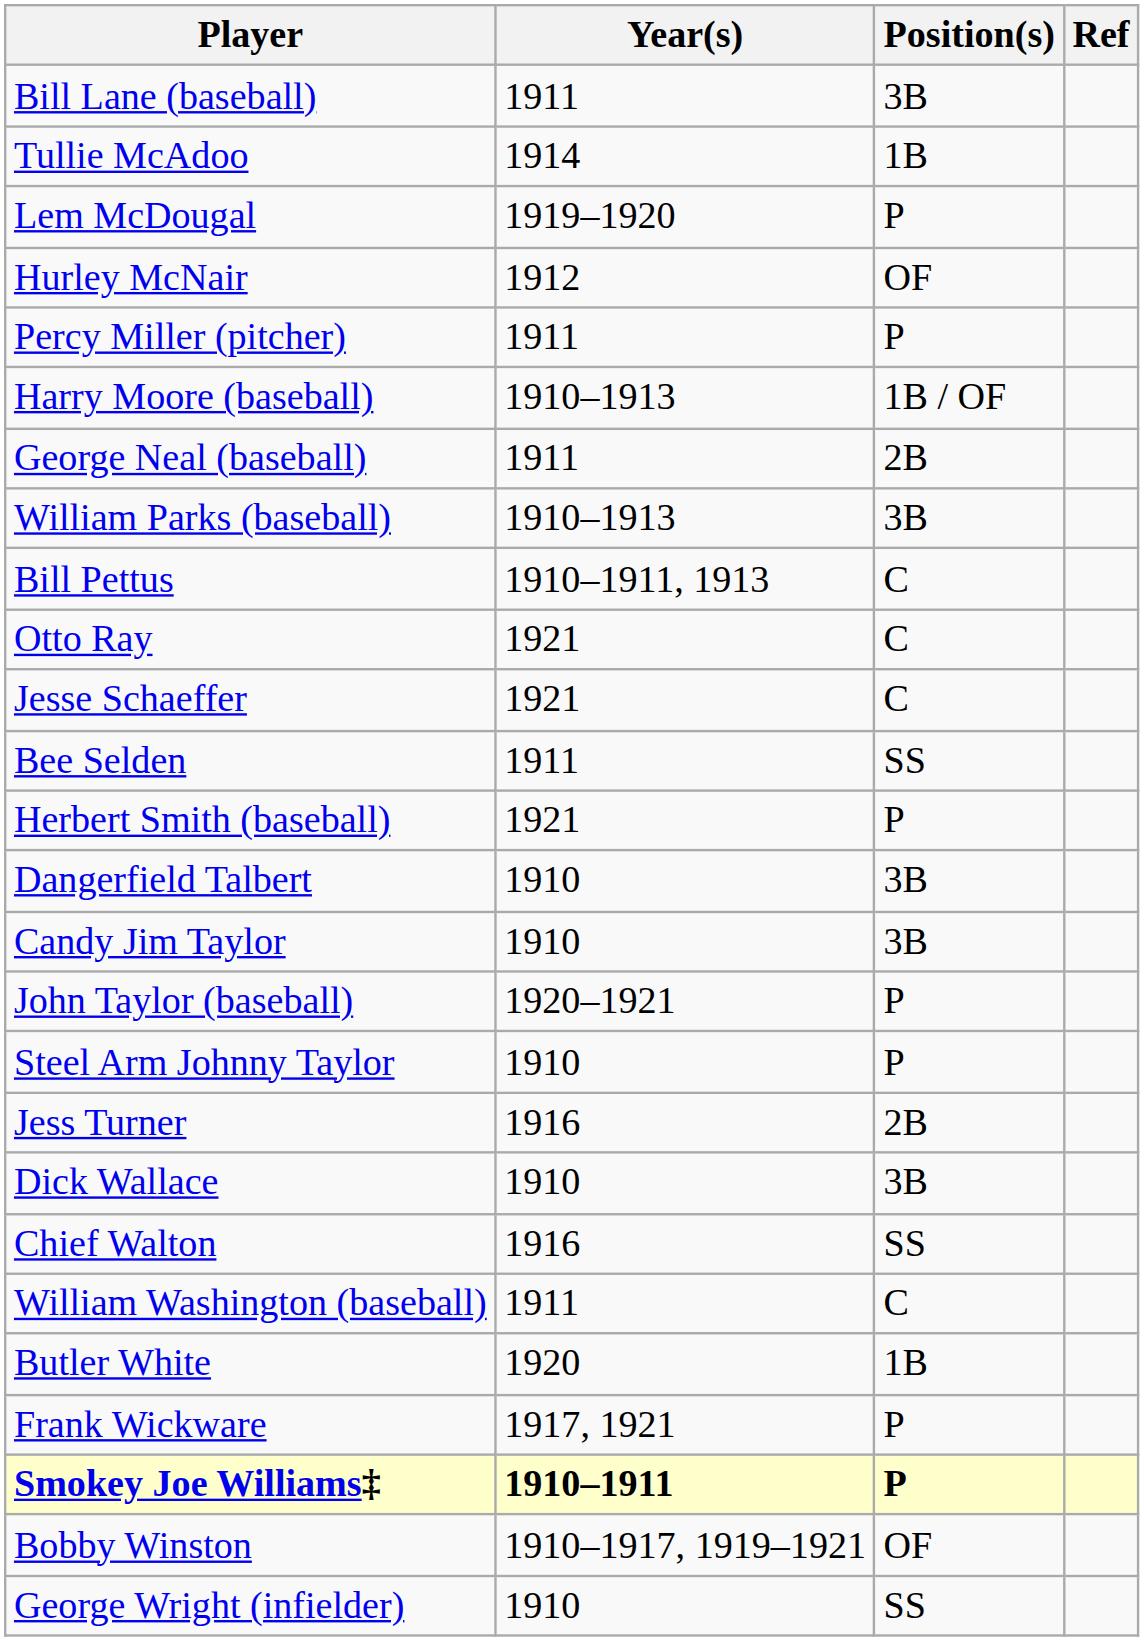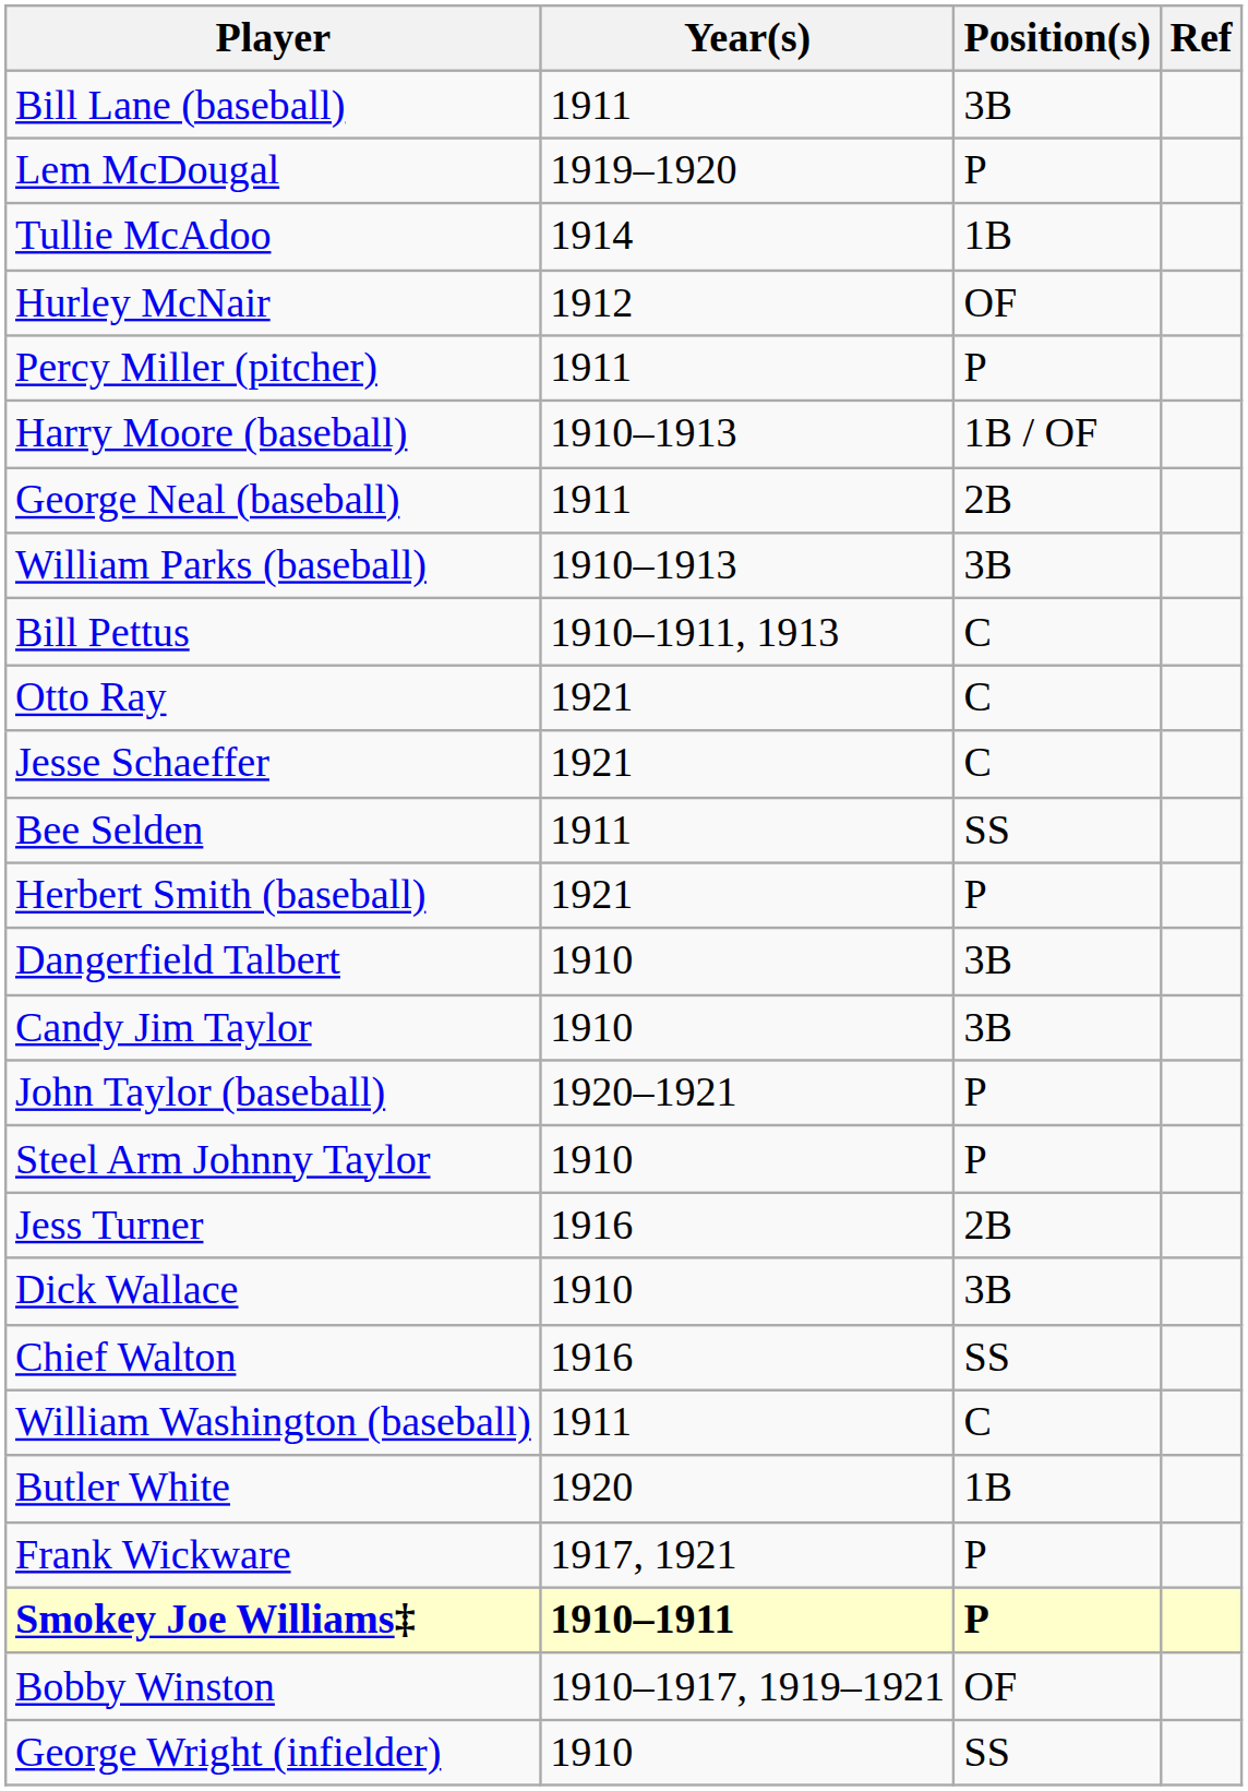 <table class="wikitable">
 <tr>
 <th>Player</th>
 <th>Year(s)</th>
 <th>Position(s)</th>
 <th>Ref</th>
 </tr>
 <tr>
 <td><a href='#'>Bill Lane (baseball)</a></td>
 <td>1911</td>
 <td>3B</td>
 <td></td>
 </tr>
 <tr>
+<td><a href='#'>Lem McDougal</a></td>
+<td>1919–1920</td>
+<td>P</td>
+<td></td>
+</tr>
+<tr>
 <td><a href='#'>Tullie McAdoo</a></td>
 <td>1914</td>
 <td>1B</td>
-<td></td>
-</tr>
-<tr>
-<td><a href='#'>Lem McDougal</a></td>
-<td>1919–1920</td>
-<td>P</td>
 <td></td>
 </tr>
 <tr>
 <td><a href='#'>Hurley McNair</a></td>
 <td>1912</td>
 <td>OF</td>
 <td></td>
 </tr>
 <tr>
 <td><a href='#'>Percy Miller (pitcher)</a></td>
 <td>1911</td>
 <td>P</td>
 <td></td>
 </tr>
 <tr>
 <td><a href='#'>Harry Moore (baseball)</a></td>
 <td>1910–1913</td>
 <td>1B / OF</td>
 <td></td>
 </tr>
 <tr>
 <td><a href='#'>George Neal (baseball)</a></td>
 <td>1911</td>
 <td>2B</td>
 <td></td>
 </tr>
 <tr>
 <td><a href='#'>William Parks (baseball)</a></td>
 <td>1910–1913</td>
 <td>3B</td>
 <td></td>
 </tr>
 <tr>
 <td><a href='#'>Bill Pettus</a></td>
 <td>1910–1911, 1913</td>
 <td>C</td>
 <td></td>
 </tr>
 <tr>
 <td><a href='#'>Otto Ray</a></td>
 <td>1921</td>
 <td>C</td>
 <td></td>
 </tr>
 <tr>
 <td><a href='#'>Jesse Schaeffer</a></td>
 <td>1921</td>
 <td>C</td>
 <td></td>
 </tr>
 <tr>
 <td><a href='#'>Bee Selden</a></td>
 <td>1911</td>
 <td>SS</td>
 <td></td>
 </tr>
 <tr>
 <td><a href='#'>Herbert Smith (baseball)</a></td>
 <td>1921</td>
 <td>P</td>
 <td></td>
 </tr>
 <tr>
 <td><a href='#'>Dangerfield Talbert</a></td>
 <td>1910</td>
 <td>3B</td>
 <td></td>
 </tr>
 <tr>
 <td><a href='#'>Candy Jim Taylor</a></td>
 <td>1910</td>
 <td>3B</td>
 <td></td>
 </tr>
 <tr>
 <td><a href='#'>John Taylor (baseball)</a></td>
 <td>1920–1921</td>
 <td>P</td>
 <td></td>
 </tr>
 <tr>
 <td><a href='#'>Steel Arm Johnny Taylor</a></td>
 <td>1910</td>
 <td>P</td>
 <td></td>
 </tr>
 <tr>
 <td><a href='#'>Jess Turner</a></td>
 <td>1916</td>
 <td>2B</td>
 <td></td>
 </tr>
 <tr>
 <td><a href='#'>Dick Wallace</a></td>
 <td>1910</td>
 <td>3B</td>
 <td></td>
 </tr>
 <tr>
 <td><a href='#'>Chief Walton</a></td>
 <td>1916</td>
 <td>SS</td>
 <td></td>
 </tr>
 <tr>
 <td><a href='#'>William Washington (baseball)</a></td>
 <td>1911</td>
 <td>C</td>
 <td></td>
 </tr>
 <tr>
 <td><a href='#'>Butler White</a></td>
 <td>1920</td>
 <td>1B</td>
 <td></td>
 </tr>
 <tr>
 <td><a href='#'>Frank Wickware</a></td>
 <td>1917, 1921</td>
 <td>P</td>
 <td></td>
 </tr>
 <tr style="background:#FFFFCC;">
 <td><strong><a href='#'>Smokey Joe Williams</a>‡</strong></td>
 <td><strong>1910–1911</strong></td>
 <td><strong>P</strong></td>
 <td><strong></strong></td>
 </tr>
 <tr>
 <td><a href='#'>Bobby Winston</a></td>
 <td>1910–1917, 1919–1921</td>
 <td>OF</td>
 <td></td>
 </tr>
 <tr>
 <td><a href='#'>George Wright (infielder)</a></td>
 <td>1910</td>
 <td>SS</td>
 <td></td>
 </tr>
 </table>
